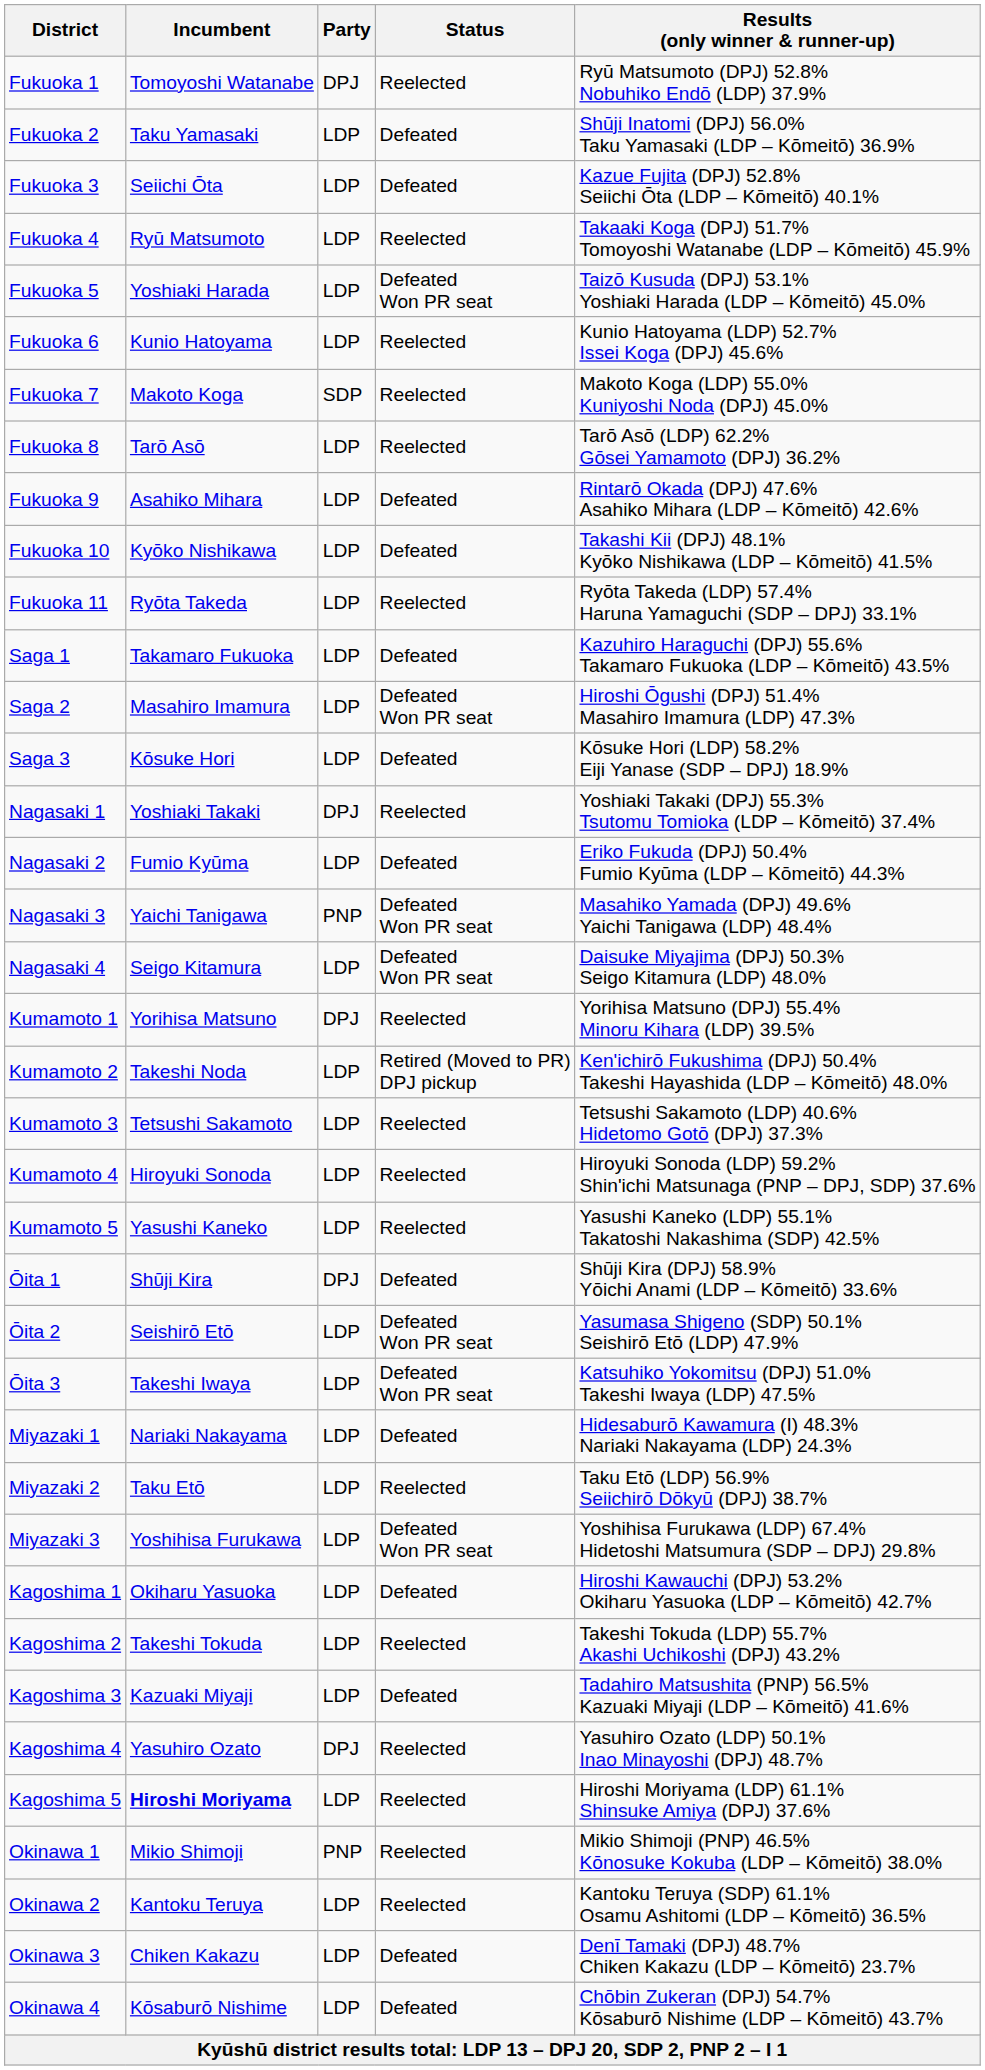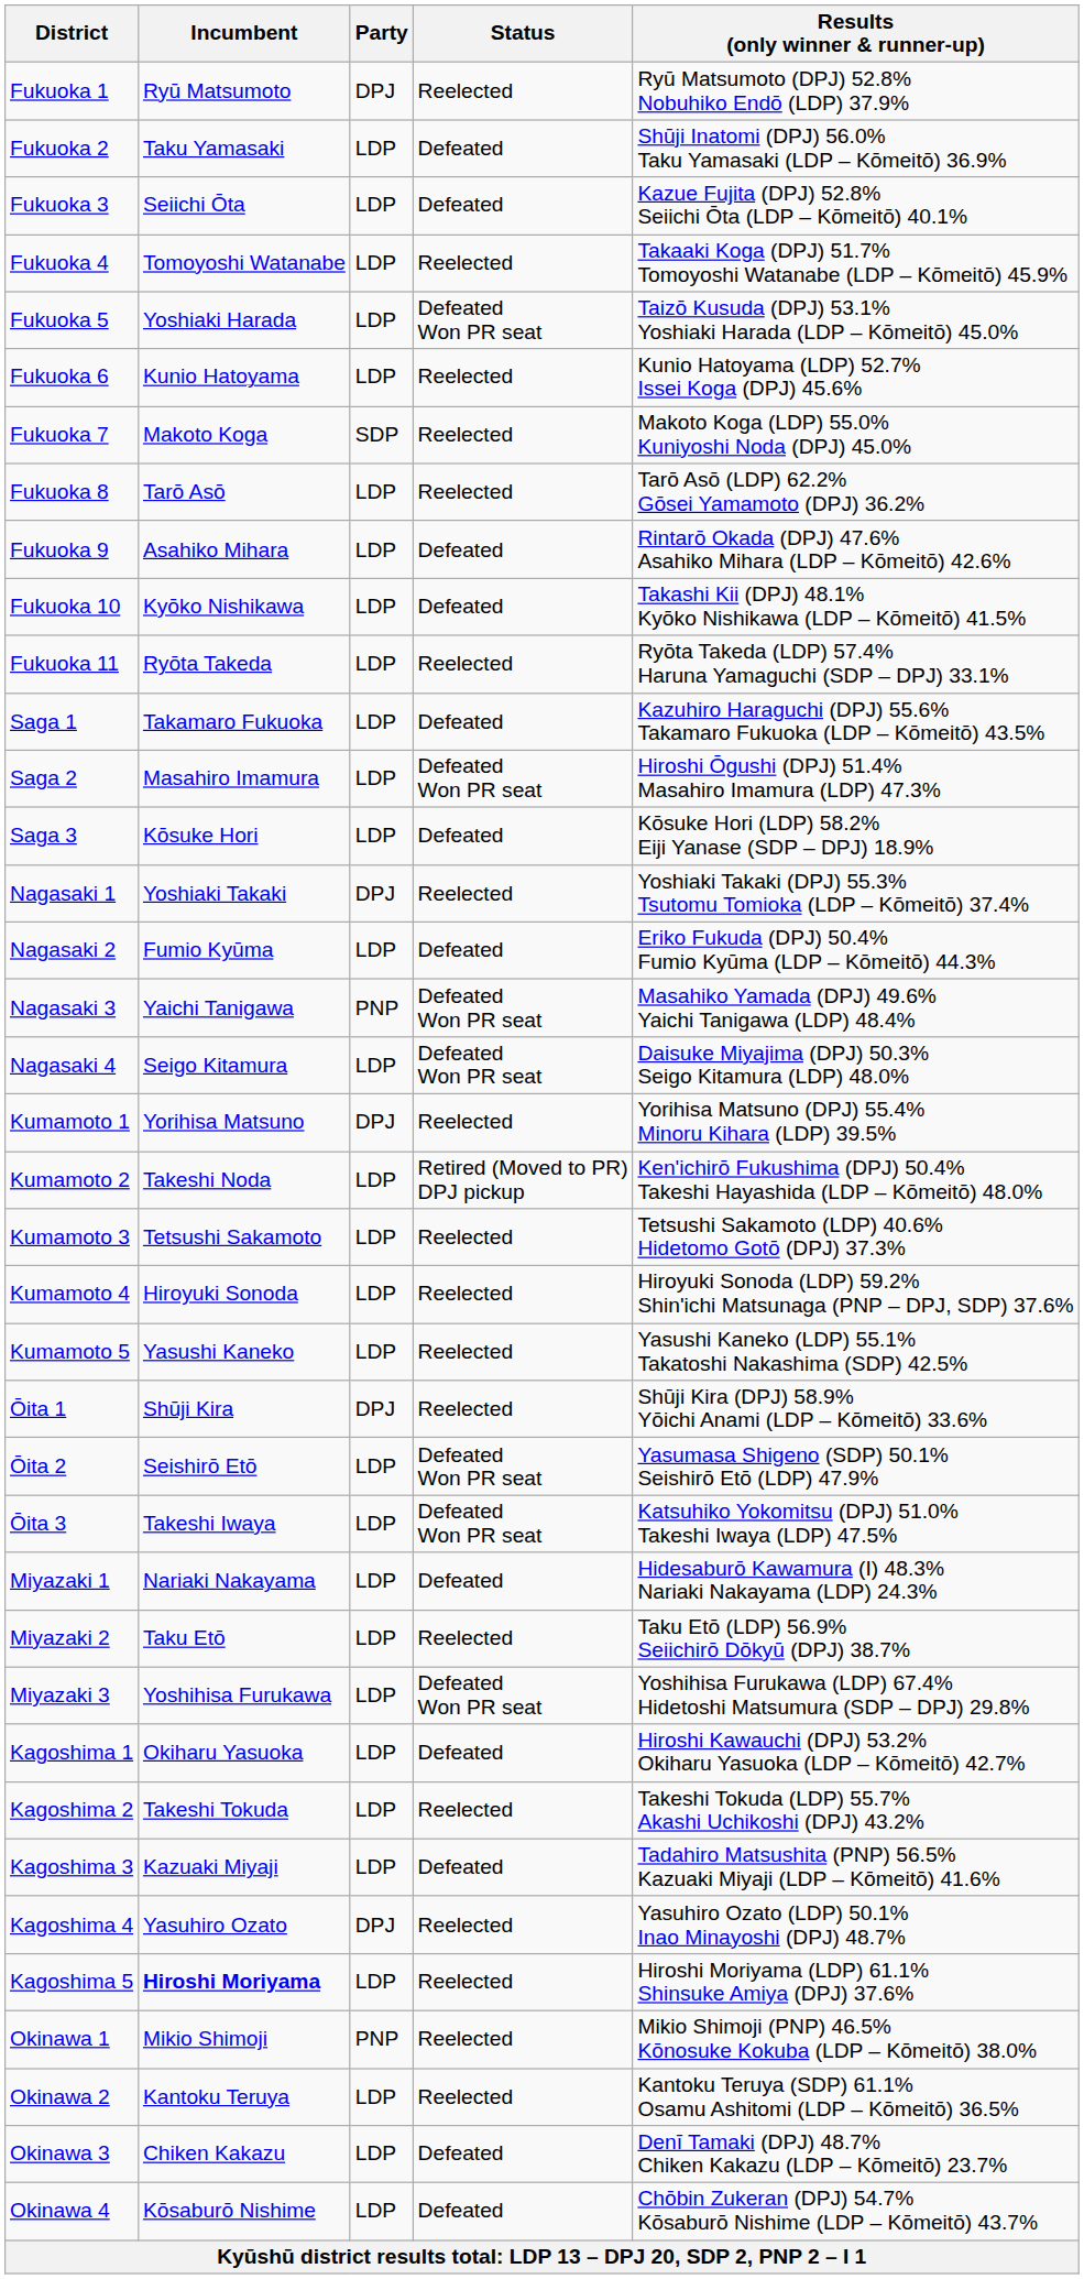 <table class="wikitable">
 <tr>
 <th>District</th>
 <th>Incumbent</th>
 <th>Party</th>
 <th>Status</th>
 <th>Results<br>(only winner & runner-up)</th>
 </tr>
 <tr>
 <td><a href='#'>Fukuoka 1</a></td>
-<td><a href='#'>Tomoyoshi Watanabe</a></td>
+<td><a href='#'>Ryū Matsumoto</a></td>
 <td>DPJ</td>
 <td>Reelected</td>
 <td>Ryū Matsumoto (DPJ) 52.8%<br><a href='#'>Nobuhiko Endō</a> (LDP) 37.9%</td>
 </tr>
 <tr>
 <td><a href='#'>Fukuoka 2</a></td>
 <td><a href='#'>Taku Yamasaki</a></td>
 <td>LDP</td>
 <td>Defeated</td>
 <td><a href='#'>Shūji Inatomi</a> (DPJ) 56.0%<br>Taku Yamasaki (LDP – Kōmeitō) 36.9%</td>
 </tr>
 <tr>
 <td><a href='#'>Fukuoka 3</a></td>
 <td><a href='#'>Seiichi Ōta</a></td>
 <td>LDP</td>
 <td>Defeated</td>
 <td><a href='#'>Kazue Fujita</a> (DPJ) 52.8%<br>Seiichi Ōta (LDP – Kōmeitō) 40.1%</td>
 </tr>
 <tr>
 <td><a href='#'>Fukuoka 4</a></td>
-<td><a href='#'>Ryū Matsumoto</a></td>
+<td><a href='#'>Tomoyoshi Watanabe</a></td>
 <td>LDP</td>
 <td>Reelected</td>
 <td><a href='#'>Takaaki Koga</a> (DPJ) 51.7%<br>Tomoyoshi Watanabe (LDP – Kōmeitō) 45.9%</td>
 </tr>
 <tr>
 <td><a href='#'>Fukuoka 5</a></td>
 <td><a href='#'>Yoshiaki Harada</a></td>
 <td>LDP</td>
 <td>Defeated<br>Won PR seat</td>
 <td><a href='#'>Taizō Kusuda</a> (DPJ) 53.1%<br>Yoshiaki Harada (LDP – Kōmeitō) 45.0%</td>
 </tr>
 <tr>
 <td><a href='#'>Fukuoka 6</a></td>
 <td><a href='#'>Kunio Hatoyama</a></td>
 <td>LDP</td>
 <td>Reelected</td>
 <td>Kunio Hatoyama (LDP) 52.7%<br><a href='#'>Issei Koga</a> (DPJ) 45.6%</td>
 </tr>
 <tr>
 <td><a href='#'>Fukuoka 7</a></td>
 <td><a href='#'>Makoto Koga</a></td>
 <td>SDP</td>
 <td>Reelected</td>
 <td>Makoto Koga (LDP) 55.0%<br><a href='#'>Kuniyoshi Noda</a> (DPJ) 45.0%</td>
 </tr>
 <tr>
 <td><a href='#'>Fukuoka 8</a></td>
 <td><a href='#'>Tarō Asō</a></td>
 <td>LDP</td>
 <td>Reelected</td>
 <td>Tarō Asō (LDP) 62.2%<br><a href='#'>Gōsei Yamamoto</a> (DPJ) 36.2%</td>
 </tr>
 <tr>
 <td><a href='#'>Fukuoka 9</a></td>
 <td><a href='#'>Asahiko Mihara</a></td>
 <td>LDP</td>
 <td>Defeated</td>
 <td><a href='#'>Rintarō Okada</a> (DPJ) 47.6%<br>Asahiko Mihara (LDP – Kōmeitō) 42.6%</td>
 </tr>
 <tr>
 <td><a href='#'>Fukuoka 10</a></td>
 <td><a href='#'>Kyōko Nishikawa</a></td>
 <td>LDP</td>
 <td>Defeated</td>
 <td><a href='#'>Takashi Kii</a> (DPJ) 48.1%<br>Kyōko Nishikawa (LDP – Kōmeitō) 41.5%</td>
 </tr>
 <tr>
 <td><a href='#'>Fukuoka 11</a></td>
 <td><a href='#'>Ryōta Takeda</a></td>
 <td>LDP</td>
 <td>Reelected</td>
 <td>Ryōta Takeda (LDP) 57.4%<br>Haruna Yamaguchi (SDP – DPJ) 33.1%</td>
 </tr>
 <tr>
 <td><a href='#'>Saga 1</a></td>
 <td><a href='#'>Takamaro Fukuoka</a></td>
 <td>LDP</td>
 <td>Defeated</td>
 <td><a href='#'>Kazuhiro Haraguchi</a> (DPJ) 55.6%<br>Takamaro Fukuoka (LDP – Kōmeitō) 43.5%</td>
 </tr>
 <tr>
 <td><a href='#'>Saga 2</a></td>
 <td><a href='#'>Masahiro Imamura</a></td>
 <td>LDP</td>
 <td>Defeated<br>Won PR seat</td>
 <td><a href='#'>Hiroshi Ōgushi</a> (DPJ) 51.4%<br>Masahiro Imamura (LDP) 47.3%</td>
 </tr>
 <tr>
 <td><a href='#'>Saga 3</a></td>
 <td><a href='#'>Kōsuke Hori</a></td>
 <td>LDP</td>
 <td>Defeated</td>
 <td>Kōsuke Hori (LDP) 58.2%<br>Eiji Yanase (SDP – DPJ) 18.9%</td>
 </tr>
 <tr>
 <td><a href='#'>Nagasaki 1</a></td>
 <td><a href='#'>Yoshiaki Takaki</a></td>
 <td>DPJ</td>
 <td>Reelected</td>
 <td>Yoshiaki Takaki (DPJ) 55.3%<br><a href='#'>Tsutomu Tomioka</a> (LDP – Kōmeitō) 37.4%</td>
 </tr>
 <tr>
 <td><a href='#'>Nagasaki 2</a></td>
 <td><a href='#'>Fumio Kyūma</a></td>
 <td>LDP</td>
 <td>Defeated</td>
 <td><a href='#'>Eriko Fukuda</a> (DPJ) 50.4%<br>Fumio Kyūma (LDP – Kōmeitō) 44.3%</td>
 </tr>
 <tr>
 <td><a href='#'>Nagasaki 3</a></td>
 <td><a href='#'>Yaichi Tanigawa</a></td>
 <td>PNP</td>
 <td>Defeated<br>Won PR seat</td>
 <td><a href='#'>Masahiko Yamada</a> (DPJ) 49.6%<br>Yaichi Tanigawa (LDP) 48.4%</td>
 </tr>
 <tr>
 <td><a href='#'>Nagasaki 4</a></td>
 <td><a href='#'>Seigo Kitamura</a></td>
 <td>LDP</td>
 <td>Defeated<br>Won PR seat</td>
 <td><a href='#'>Daisuke Miyajima</a> (DPJ) 50.3%<br>Seigo Kitamura (LDP) 48.0%</td>
 </tr>
 <tr>
 <td><a href='#'>Kumamoto 1</a></td>
 <td><a href='#'>Yorihisa Matsuno</a></td>
 <td>DPJ</td>
 <td>Reelected</td>
 <td>Yorihisa Matsuno (DPJ) 55.4%<br><a href='#'>Minoru Kihara</a> (LDP) 39.5%</td>
 </tr>
 <tr>
 <td><a href='#'>Kumamoto 2</a></td>
 <td><a href='#'>Takeshi Noda</a></td>
 <td>LDP</td>
 <td>Retired (Moved to PR)<br>DPJ pickup</td>
 <td><a href='#'>Ken'ichirō Fukushima</a> (DPJ) 50.4%<br>Takeshi Hayashida (LDP – Kōmeitō) 48.0%</td>
 </tr>
 <tr>
 <td><a href='#'>Kumamoto 3</a></td>
 <td><a href='#'>Tetsushi Sakamoto</a></td>
 <td>LDP</td>
 <td>Reelected</td>
 <td>Tetsushi Sakamoto (LDP) 40.6%<br><a href='#'>Hidetomo Gotō</a> (DPJ) 37.3%</td>
 </tr>
 <tr>
 <td><a href='#'>Kumamoto 4</a></td>
 <td><a href='#'>Hiroyuki Sonoda</a></td>
 <td>LDP</td>
 <td>Reelected</td>
 <td>Hiroyuki Sonoda (LDP) 59.2%<br>Shin'ichi Matsunaga (PNP – DPJ, SDP) 37.6%</td>
 </tr>
 <tr>
 <td><a href='#'>Kumamoto 5</a></td>
 <td><a href='#'>Yasushi Kaneko</a></td>
 <td>LDP</td>
 <td>Reelected</td>
 <td>Yasushi Kaneko (LDP) 55.1%<br>Takatoshi Nakashima (SDP) 42.5%</td>
 </tr>
 <tr>
 <td><a href='#'>Ōita 1</a></td>
 <td><a href='#'>Shūji Kira</a></td>
 <td>DPJ</td>
-<td>Defeated</td>
+<td>Reelected</td>
 <td>Shūji Kira (DPJ) 58.9%<br>Yōichi Anami (LDP – Kōmeitō) 33.6%</td>
 </tr>
 <tr>
 <td><a href='#'>Ōita 2</a></td>
 <td><a href='#'>Seishirō Etō</a></td>
 <td>LDP</td>
 <td>Defeated<br>Won PR seat</td>
 <td><a href='#'>Yasumasa Shigeno</a> (SDP) 50.1%<br>Seishirō Etō (LDP) 47.9%</td>
 </tr>
 <tr>
 <td><a href='#'>Ōita 3</a></td>
 <td><a href='#'>Takeshi Iwaya</a></td>
 <td>LDP</td>
 <td>Defeated<br>Won PR seat</td>
 <td><a href='#'>Katsuhiko Yokomitsu</a> (DPJ) 51.0%<br>Takeshi Iwaya (LDP) 47.5%</td>
 </tr>
 <tr>
 <td><a href='#'>Miyazaki 1</a></td>
 <td><a href='#'>Nariaki Nakayama</a></td>
 <td>LDP</td>
 <td>Defeated</td>
 <td><a href='#'>Hidesaburō Kawamura</a> (I) 48.3%<br>Nariaki Nakayama (LDP) 24.3%</td>
 </tr>
 <tr>
 <td><a href='#'>Miyazaki 2</a></td>
 <td><a href='#'>Taku Etō</a></td>
 <td>LDP</td>
 <td>Reelected</td>
 <td>Taku Etō (LDP) 56.9%<br><a href='#'>Seiichirō Dōkyū</a> (DPJ) 38.7%</td>
 </tr>
 <tr>
 <td><a href='#'>Miyazaki 3</a></td>
 <td><a href='#'>Yoshihisa Furukawa</a></td>
 <td>LDP</td>
 <td>Defeated<br>Won PR seat</td>
 <td>Yoshihisa Furukawa (LDP) 67.4%<br>Hidetoshi Matsumura (SDP – DPJ) 29.8%</td>
 </tr>
 <tr>
 <td><a href='#'>Kagoshima 1</a></td>
 <td><a href='#'>Okiharu Yasuoka</a></td>
 <td>LDP</td>
 <td>Defeated</td>
 <td><a href='#'>Hiroshi Kawauchi</a> (DPJ) 53.2%<br>Okiharu Yasuoka (LDP – Kōmeitō) 42.7%</td>
 </tr>
 <tr>
 <td><a href='#'>Kagoshima 2</a></td>
 <td><a href='#'>Takeshi Tokuda</a></td>
 <td>LDP</td>
 <td>Reelected</td>
 <td>Takeshi Tokuda (LDP) 55.7%<br><a href='#'>Akashi Uchikoshi</a> (DPJ) 43.2%</td>
 </tr>
 <tr>
 <td><a href='#'>Kagoshima 3</a></td>
 <td><a href='#'>Kazuaki Miyaji</a></td>
 <td>LDP</td>
 <td>Defeated</td>
 <td><a href='#'>Tadahiro Matsushita</a> (PNP) 56.5%<br>Kazuaki Miyaji (LDP – Kōmeitō) 41.6%</td>
 </tr>
 <tr>
 <td><a href='#'>Kagoshima 4</a></td>
 <td><a href='#'>Yasuhiro Ozato</a></td>
 <td>DPJ</td>
 <td>Reelected</td>
 <td>Yasuhiro Ozato (LDP) 50.1%<br><a href='#'>Inao Minayoshi</a> (DPJ) 48.7%</td>
 </tr>
 <tr>
 <td><a href='#'>Kagoshima 5</a></td>
 <td><strong><a href='#'>Hiroshi Moriyama</a></strong></td>
 <td>LDP</td>
 <td>Reelected</td>
 <td>Hiroshi Moriyama (LDP) 61.1%<br><a href='#'>Shinsuke Amiya</a> (DPJ) 37.6%</td>
 </tr>
 <tr>
 <td><a href='#'>Okinawa 1</a></td>
 <td><a href='#'>Mikio Shimoji</a></td>
 <td>PNP</td>
 <td>Reelected</td>
 <td>Mikio Shimoji (PNP) 46.5%<br><a href='#'>Kōnosuke Kokuba</a> (LDP – Kōmeitō) 38.0%</td>
 </tr>
 <tr>
 <td><a href='#'>Okinawa 2</a></td>
 <td><a href='#'>Kantoku Teruya</a></td>
 <td>LDP</td>
 <td>Reelected</td>
 <td>Kantoku Teruya (SDP) 61.1%<br>Osamu Ashitomi (LDP – Kōmeitō) 36.5%</td>
 </tr>
 <tr>
 <td><a href='#'>Okinawa 3</a></td>
 <td><a href='#'>Chiken Kakazu</a></td>
 <td>LDP</td>
 <td>Defeated</td>
 <td><a href='#'>Denī Tamaki</a> (DPJ) 48.7%<br>Chiken Kakazu (LDP – Kōmeitō) 23.7%</td>
 </tr>
 <tr>
 <td><a href='#'>Okinawa 4</a></td>
 <td><a href='#'>Kōsaburō Nishime</a></td>
 <td>LDP</td>
 <td>Defeated</td>
 <td><a href='#'>Chōbin Zukeran</a> (DPJ) 54.7%<br>Kōsaburō Nishime (LDP – Kōmeitō) 43.7%</td>
 </tr>
 <tr>
 <th colspan="5">Kyūshū district results total: LDP 13 – DPJ 20, SDP 2, PNP 2 – I 1</th>
 </tr>
 </table>
